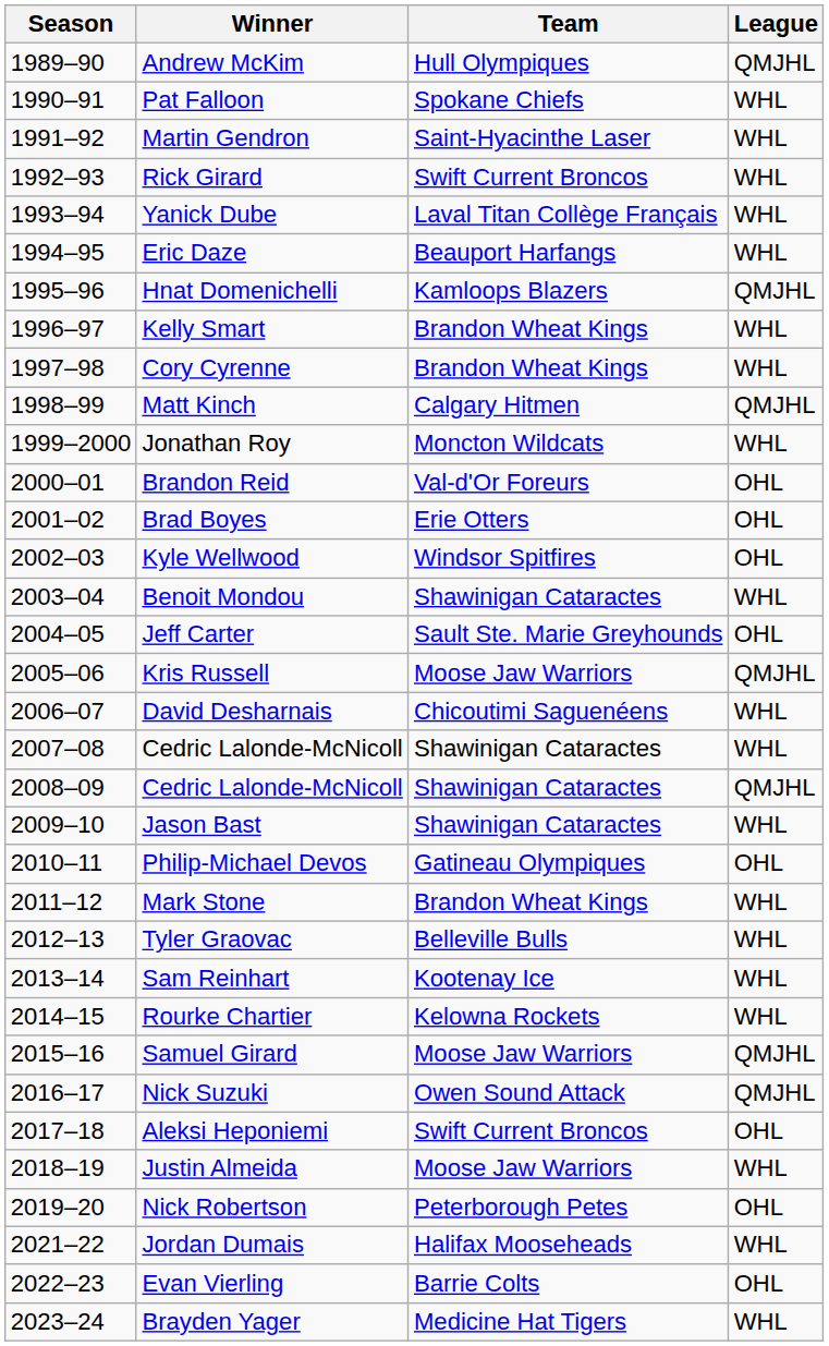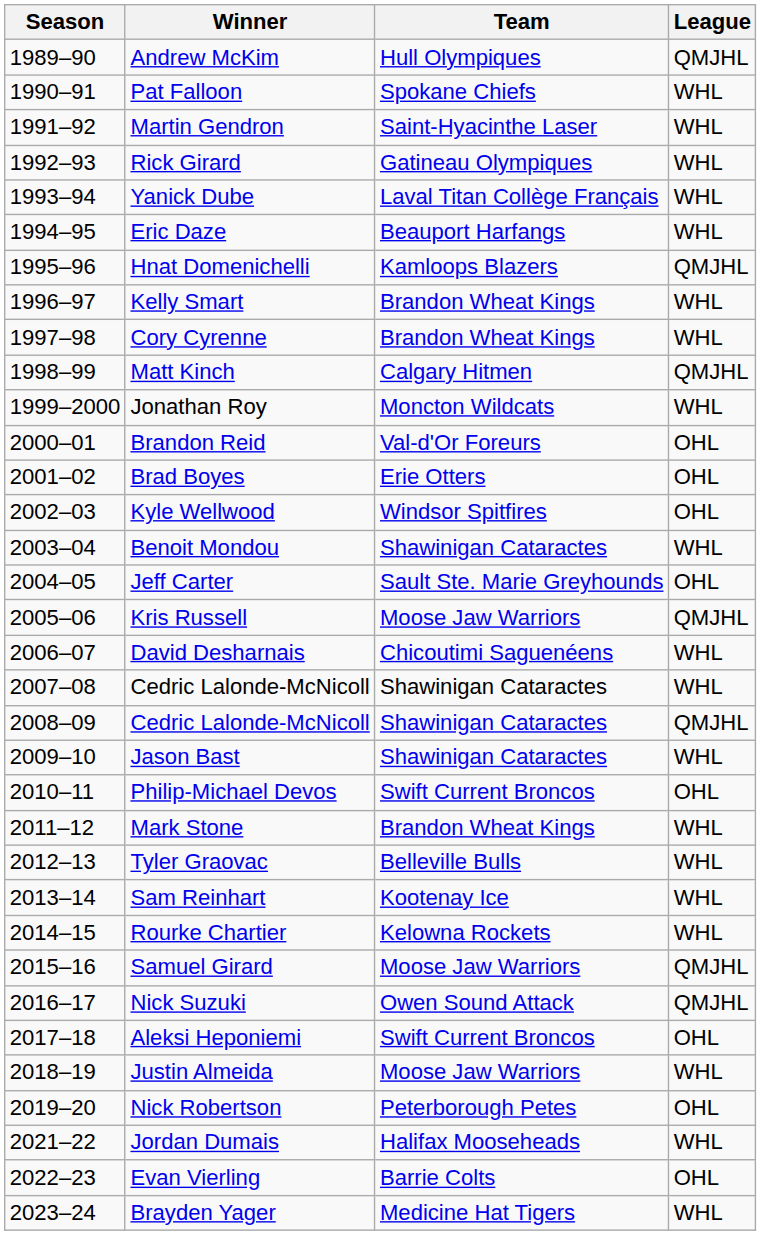 <table class="wikitable sortable">
 <tr>
 <th>Season</th>
 <th>Winner</th>
 <th>Team</th>
 <th>League</th>
 </tr>
 <tr>
 <td>1989–90</td>
 <td><a href='#'>Andrew McKim</a></td>
 <td><a href='#'>Hull Olympiques</a></td>
 <td>QMJHL</td>
 </tr>
 <tr>
 <td>1990–91</td>
 <td><a href='#'>Pat Falloon</a></td>
 <td><a href='#'>Spokane Chiefs</a></td>
 <td>WHL</td>
 </tr>
 <tr>
 <td>1991–92</td>
 <td><a href='#'>Martin Gendron</a></td>
 <td><a href='#'>Saint-Hyacinthe Laser</a></td>
 <td>WHL</td>
 </tr>
 <tr>
 <td>1992–93</td>
 <td><a href='#'>Rick Girard</a></td>
-<td><a href='#'>Swift Current Broncos</a></td>
+<td><a href='#'>Gatineau Olympiques</a></td>
 <td>WHL</td>
 </tr>
 <tr>
 <td>1993–94</td>
 <td><a href='#'>Yanick Dube</a></td>
 <td><a href='#'>Laval Titan Collège Français</a></td>
 <td>WHL</td>
 </tr>
 <tr>
 <td>1994–95</td>
 <td><a href='#'>Eric Daze</a></td>
 <td><a href='#'>Beauport Harfangs</a></td>
 <td>WHL</td>
 </tr>
 <tr>
 <td>1995–96</td>
 <td><a href='#'>Hnat Domenichelli</a></td>
 <td><a href='#'>Kamloops Blazers</a></td>
 <td>QMJHL</td>
 </tr>
 <tr>
 <td>1996–97</td>
 <td><a href='#'>Kelly Smart</a></td>
 <td><a href='#'>Brandon Wheat Kings</a></td>
 <td>WHL</td>
 </tr>
 <tr>
 <td>1997–98</td>
 <td><a href='#'>Cory Cyrenne</a></td>
 <td><a href='#'>Brandon Wheat Kings</a></td>
 <td>WHL</td>
 </tr>
 <tr>
 <td>1998–99</td>
 <td><a href='#'>Matt Kinch</a></td>
 <td><a href='#'>Calgary Hitmen</a></td>
 <td>QMJHL</td>
 </tr>
 <tr>
 <td>1999–2000</td>
 <td>Jonathan Roy</td>
 <td><a href='#'>Moncton Wildcats</a></td>
 <td>WHL</td>
 </tr>
 <tr>
 <td>2000–01</td>
 <td><a href='#'>Brandon Reid</a></td>
 <td><a href='#'>Val-d'Or Foreurs</a></td>
 <td>OHL</td>
 </tr>
 <tr>
 <td>2001–02</td>
 <td><a href='#'>Brad Boyes</a></td>
 <td><a href='#'>Erie Otters</a></td>
 <td>OHL</td>
 </tr>
 <tr>
 <td>2002–03</td>
 <td><a href='#'>Kyle Wellwood</a></td>
 <td><a href='#'>Windsor Spitfires</a></td>
 <td>OHL</td>
 </tr>
 <tr>
 <td>2003–04</td>
 <td><a href='#'>Benoit Mondou</a></td>
 <td><a href='#'>Shawinigan Cataractes</a></td>
 <td>WHL</td>
 </tr>
 <tr>
 <td>2004–05</td>
 <td><a href='#'>Jeff Carter</a></td>
 <td><a href='#'>Sault Ste. Marie Greyhounds</a></td>
 <td>OHL</td>
 </tr>
 <tr>
 <td>2005–06</td>
 <td><a href='#'>Kris Russell</a></td>
 <td><a href='#'>Moose Jaw Warriors</a></td>
 <td>QMJHL</td>
 </tr>
 <tr>
 <td>2006–07</td>
 <td><a href='#'>David Desharnais</a></td>
 <td><a href='#'>Chicoutimi Saguenéens</a></td>
 <td>WHL</td>
 </tr>
 <tr>
 <td>2007–08</td>
 <td>Cedric Lalonde-McNicoll</td>
 <td>Shawinigan Cataractes</td>
 <td>WHL</td>
 </tr>
 <tr>
 <td>2008–09</td>
 <td><a href='#'>Cedric Lalonde-McNicoll</a></td>
 <td><a href='#'>Shawinigan Cataractes</a></td>
 <td>QMJHL</td>
 </tr>
 <tr>
 <td>2009–10</td>
 <td><a href='#'>Jason Bast</a></td>
 <td><a href='#'>Shawinigan Cataractes</a></td>
 <td>WHL</td>
 </tr>
 <tr>
 <td>2010–11</td>
 <td><a href='#'>Philip-Michael Devos</a></td>
-<td><a href='#'>Gatineau Olympiques</a></td>
+<td><a href='#'>Swift Current Broncos</a></td>
 <td>OHL</td>
 </tr>
 <tr>
 <td>2011–12</td>
 <td><a href='#'>Mark Stone</a></td>
 <td><a href='#'>Brandon Wheat Kings</a></td>
 <td>WHL</td>
 </tr>
 <tr>
 <td>2012–13</td>
 <td><a href='#'>Tyler Graovac</a></td>
 <td><a href='#'>Belleville Bulls</a></td>
 <td>WHL</td>
 </tr>
 <tr>
 <td>2013–14</td>
 <td><a href='#'>Sam Reinhart</a></td>
 <td><a href='#'>Kootenay Ice</a></td>
 <td>WHL</td>
 </tr>
 <tr>
 <td>2014–15</td>
 <td><a href='#'>Rourke Chartier</a></td>
 <td><a href='#'>Kelowna Rockets</a></td>
 <td>WHL</td>
 </tr>
 <tr>
 <td>2015–16</td>
 <td><a href='#'>Samuel Girard</a></td>
 <td><a href='#'>Moose Jaw Warriors</a></td>
 <td>QMJHL</td>
 </tr>
 <tr>
 <td>2016–17</td>
 <td><a href='#'>Nick Suzuki</a></td>
 <td><a href='#'>Owen Sound Attack</a></td>
 <td>QMJHL</td>
 </tr>
 <tr>
 <td>2017–18</td>
 <td><a href='#'>Aleksi Heponiemi</a></td>
 <td><a href='#'>Swift Current Broncos</a></td>
 <td>OHL</td>
 </tr>
 <tr>
 <td>2018–19</td>
 <td><a href='#'>Justin Almeida</a></td>
 <td><a href='#'>Moose Jaw Warriors</a></td>
 <td>WHL</td>
 </tr>
 <tr>
 <td>2019–20</td>
 <td><a href='#'>Nick Robertson</a></td>
 <td><a href='#'>Peterborough Petes</a></td>
 <td>OHL</td>
 </tr>
 <tr>
 <td>2021–22</td>
 <td><a href='#'>Jordan Dumais</a></td>
 <td><a href='#'>Halifax Mooseheads</a></td>
 <td>WHL</td>
 </tr>
 <tr>
 <td>2022–23</td>
 <td><a href='#'>Evan Vierling</a></td>
 <td><a href='#'>Barrie Colts</a></td>
 <td>OHL</td>
 </tr>
 <tr>
 <td>2023–24</td>
 <td><a href='#'>Brayden Yager</a></td>
 <td><a href='#'>Medicine Hat Tigers</a></td>
 <td>WHL</td>
 </tr>
 </table>
